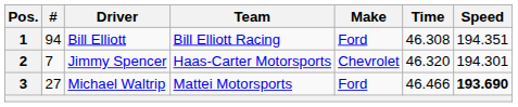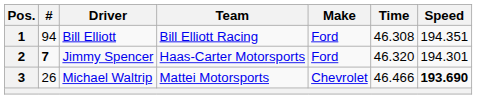 <table class="wikitable" style="font-size:95%">
 <tr>
 <th>Pos.</th>
 <th>#</th>
 <th>Driver</th>
 <th>Team</th>
 <th>Make</th>
 <th>Time</th>
 <th>Speed</th>
 </tr>
 <tr>
 <th>1</th>
 <td>94</td>
 <td><a href='#'>Bill Elliott</a></td>
 <td><a href='#'>Bill Elliott Racing</a></td>
 <td><a href='#'>Ford</a></td>
 <td>46.308</td>
 <td>194.351</td>
 </tr>
 <tr>
 <th>2</th>
-<td>7</td>
+<td><strong>7</strong></td>
 <td><a href='#'>Jimmy Spencer</a></td>
 <td><a href='#'>Haas-Carter Motorsports</a></td>
-<td><a href='#'>Chevrolet</a></td>
+<td><a href='#'>Ford</a></td>
 <td>46.320</td>
 <td>194.301</td>
 </tr>
 <tr>
 <th>3</th>
-<td>27</td>
+<td>26</td>
 <td><a href='#'>Michael Waltrip</a></td>
 <td><a href='#'>Mattei Motorsports</a></td>
-<td><a href='#'>Ford</a></td>
+<td><a href='#'>Chevrolet</a></td>
 <td>46.466</td>
 <td><strong>193.690</strong></td>
 </tr>
 <tr>
 <th colspan="7"></th>
 </tr>
 </table>
